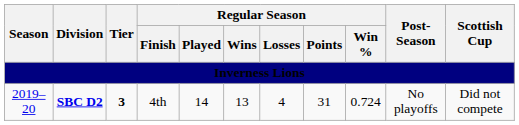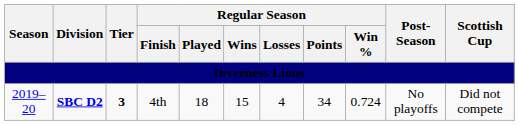 <table class="wikitable" style="font-size:100%;">
 <tr bgcolor="#efefef">
 <th rowspan="2">Season</th>
 <th rowspan="2">Division</th>
 <th rowspan="2">Tier</th>
 <th colspan="6">Regular Season</th>
 <th rowspan="2">Post-Season</th>
 <th rowspan="2">Scottish Cup</th>
 </tr>
 <tr>
 <th>Finish</th>
 <th>Played</th>
 <th>Wins</th>
 <th>Losses</th>
 <th>Points</th>
 <th>Win %</th>
 </tr>
 <tr>
 <td colspan="13" align=center bgcolor="navy"><span><strong>Inverness Lions</strong></span></td>
 </tr>
 <tr>
 <td style="text-align:center;"><a href='#'>2019–20</a></td>
 <td style="text-align:center;"><strong><a href='#'>SBC D2</a></strong></td>
 <td style="text-align:center;"><strong>3</strong></td>
 <td style="text-align:center;">4th</td>
-<td style="text-align:center;">14</td>
-<td style="text-align:center;">13</td>
+<td style="text-align:center;">18</td>
+<td style="text-align:center;">15</td>
 <td style="text-align:center;">4</td>
-<td style="text-align:center;">31</td>
+<td style="text-align:center;">34</td>
 <td style="text-align:center;">0.724</td>
 <td style="text-align:center;">No playoffs</td>
 <td style="text-align:center;">Did not compete</td>
 </tr>
 </table>
